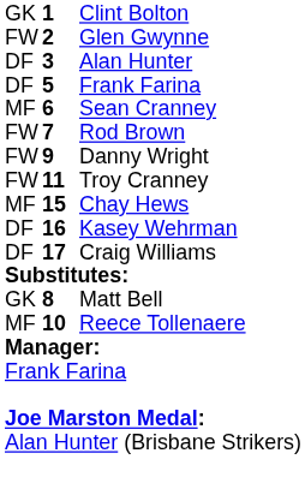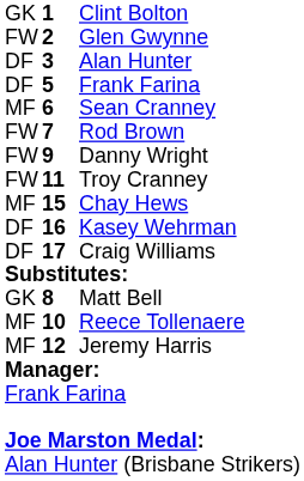 <table style="font-size: 90%" cellspacing="0" cellpadding="0">
 <tr>
 <th width=25></th>
 <th width=25></th>
 </tr>
 <tr>
 <td>GK</td>
 <td><strong>1</strong></td>
 <td> <a href='#'>Clint Bolton</a></td>
 </tr>
 <tr>
 <td>FW</td>
 <td><strong>2</strong></td>
 <td> <a href='#'>Glen Gwynne</a></td>
 <td></td>
 <td></td>
 <td></td>
 </tr>
 <tr>
 <td>DF</td>
 <td><strong>3</strong></td>
 <td> <a href='#'>Alan Hunter</a></td>
 </tr>
 <tr>
 <td>DF</td>
 <td><strong>5</strong></td>
 <td> <a href='#'>Frank Farina</a></td>
 <td></td>
 <td></td>
 <td></td>
 </tr>
 <tr>
 <td>MF</td>
 <td><strong>6</strong></td>
 <td> <a href='#'>Sean Cranney</a></td>
 </tr>
 <tr>
 <td>FW</td>
 <td><strong>7</strong></td>
 <td> <a href='#'>Rod Brown</a></td>
 </tr>
 <tr>
 <td>FW</td>
 <td><strong>9</strong></td>
 <td> Danny Wright</td>
 </tr>
 <tr>
 <td>FW</td>
 <td><strong>11</strong></td>
 <td> Troy Cranney</td>
 </tr>
 <tr>
 <td>MF</td>
 <td><strong>15</strong></td>
 <td> <a href='#'>Chay Hews</a></td>
 <td></td>
 <td></td>
 <td></td>
 </tr>
 <tr>
 <td>DF</td>
 <td><strong>16</strong></td>
 <td> <a href='#'>Kasey Wehrman</a></td>
 </tr>
 <tr>
 <td>DF</td>
 <td><strong>17</strong></td>
 <td> Craig Williams</td>
 </tr>
 <tr>
 <td colspan=3><strong>Substitutes:</strong></td>
 </tr>
 <tr>
 <td>GK</td>
 <td><strong>8</strong></td>
 <td> Matt Bell</td>
 <td></td>
 <td></td>
 <td></td>
 </tr>
 <tr>
 <td>MF</td>
 <td><strong>10</strong></td>
 <td> <a href='#'>Reece Tollenaere</a></td>
 <td></td>
 <td></td>
 <td></td>
 </tr>
 <tr>
+<td>MF</td>
+<td><strong>12</strong></td>
+<td> Jeremy Harris</td>
+<td></td>
+<td></td>
+<td></td>
+</tr>
+<tr>
 <td colspan=3><strong>Manager:</strong></td>
 </tr>
 <tr>
 <td colspan=4> <a href='#'>Frank Farina</a></td>
 </tr>
 <tr>
 <td colspan=3><strong><br><a href='#'>Joe Marston Medal</a>:</strong></td>
 </tr>
 <tr>
 <td colspan=4><a href='#'>Alan Hunter</a> (Brisbane Strikers)</td>
 </tr>
 </table>
